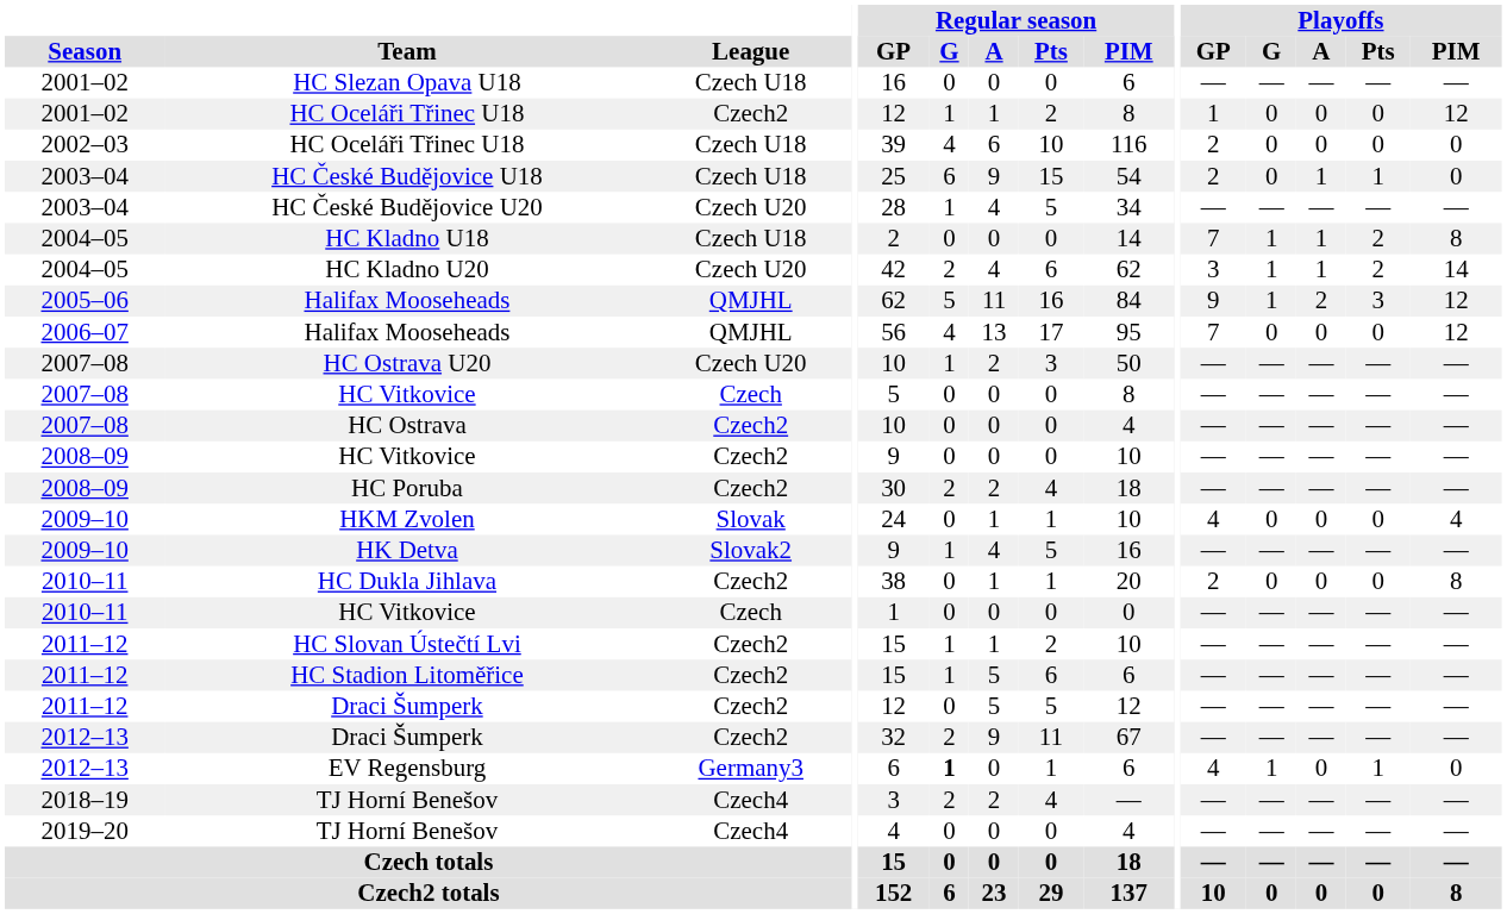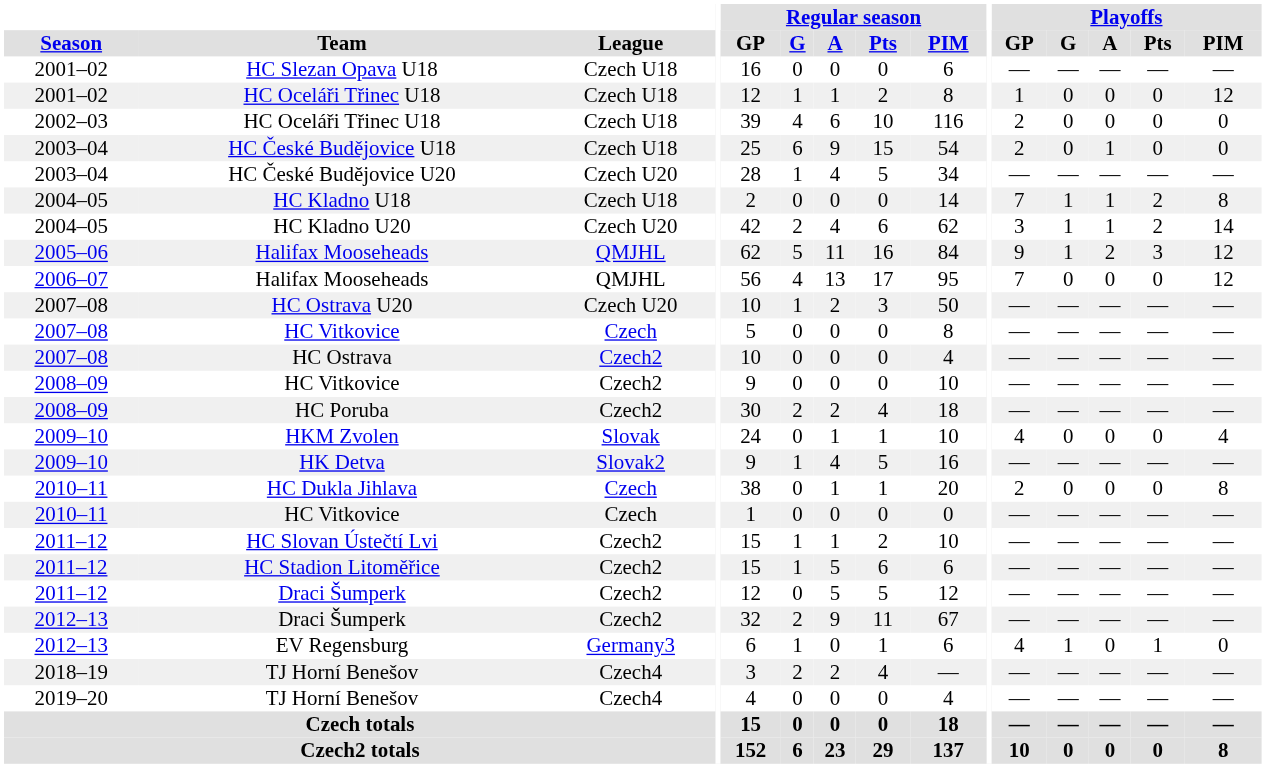 <table border="0" cellpadding="1" cellspacing="0" style="text-align:center; width:60em">
 <tr bgcolor="#e0e0e0">
 <th colspan="3" bgcolor="#ffffff"></th>
 <th rowspan="99" bgcolor="#ffffff"></th>
 <th colspan="5"><a href='#'>Regular season</a></th>
 <th rowspan="99" bgcolor="#ffffff"></th>
 <th colspan="5"><a href='#'>Playoffs</a></th>
 </tr>
 <tr bgcolor="#e0e0e0">
 <th><a href='#'>Season</a></th>
 <th>Team</th>
 <th>League</th>
 <th>GP</th>
 <th><a href='#'>G</a></th>
 <th><a href='#'>A</a></th>
 <th><a href='#'>Pts</a></th>
 <th><a href='#'>PIM</a></th>
 <th>GP</th>
 <th>G</th>
 <th>A</th>
 <th>Pts</th>
 <th>PIM</th>
 </tr>
 <tr>
 <td>2001–02</td>
 <td><a href='#'>HC Slezan Opava</a> U18</td>
 <td>Czech U18</td>
 <td>16</td>
 <td>0</td>
 <td>0</td>
 <td>0</td>
 <td>6</td>
 <td>—</td>
 <td>—</td>
 <td>—</td>
 <td>—</td>
 <td>—</td>
 </tr>
 <tr bgcolor="#f0f0f0">
 <td>2001–02</td>
 <td><a href='#'>HC Oceláři Třinec</a> U18</td>
-<td>Czech2</td>
+<td>Czech U18</td>
 <td>12</td>
 <td>1</td>
 <td>1</td>
 <td>2</td>
 <td>8</td>
 <td>1</td>
 <td>0</td>
 <td>0</td>
 <td>0</td>
 <td>12</td>
 </tr>
 <tr>
 <td>2002–03</td>
 <td>HC Oceláři Třinec U18</td>
 <td>Czech U18</td>
 <td>39</td>
 <td>4</td>
 <td>6</td>
 <td>10</td>
 <td>116</td>
 <td>2</td>
 <td>0</td>
 <td>0</td>
 <td>0</td>
 <td>0</td>
 </tr>
 <tr bgcolor="#f0f0f0">
 <td>2003–04</td>
 <td><a href='#'>HC České Budějovice</a> U18</td>
 <td>Czech U18</td>
 <td>25</td>
 <td>6</td>
 <td>9</td>
 <td>15</td>
 <td>54</td>
 <td>2</td>
 <td>0</td>
 <td>1</td>
-<td>1</td>
+<td>0</td>
 <td>0</td>
 </tr>
 <tr>
 <td>2003–04</td>
 <td>HC České Budějovice U20</td>
 <td>Czech U20</td>
 <td>28</td>
 <td>1</td>
 <td>4</td>
 <td>5</td>
 <td>34</td>
 <td>—</td>
 <td>—</td>
 <td>—</td>
 <td>—</td>
 <td>—</td>
 </tr>
 <tr bgcolor="#f0f0f0">
 <td>2004–05</td>
 <td><a href='#'>HC Kladno</a> U18</td>
 <td>Czech U18</td>
 <td>2</td>
 <td>0</td>
 <td>0</td>
 <td>0</td>
 <td>14</td>
 <td>7</td>
 <td>1</td>
 <td>1</td>
 <td>2</td>
 <td>8</td>
 </tr>
 <tr>
 <td>2004–05</td>
 <td>HC Kladno U20</td>
 <td>Czech U20</td>
 <td>42</td>
 <td>2</td>
 <td>4</td>
 <td>6</td>
 <td>62</td>
 <td>3</td>
 <td>1</td>
 <td>1</td>
 <td>2</td>
 <td>14</td>
 </tr>
 <tr bgcolor="#f0f0f0">
 <td><a href='#'>2005–06</a></td>
 <td><a href='#'>Halifax Mooseheads</a></td>
 <td><a href='#'>QMJHL</a></td>
 <td>62</td>
 <td>5</td>
 <td>11</td>
 <td>16</td>
 <td>84</td>
 <td>9</td>
 <td>1</td>
 <td>2</td>
 <td>3</td>
 <td>12</td>
 </tr>
 <tr>
 <td><a href='#'>2006–07</a></td>
 <td>Halifax Mooseheads</td>
 <td>QMJHL</td>
 <td>56</td>
 <td>4</td>
 <td>13</td>
 <td>17</td>
 <td>95</td>
 <td>7</td>
 <td>0</td>
 <td>0</td>
 <td>0</td>
 <td>12</td>
 </tr>
 <tr bgcolor="#f0f0f0">
 <td>2007–08</td>
 <td><a href='#'>HC Ostrava</a> U20</td>
 <td>Czech U20</td>
 <td>10</td>
 <td>1</td>
 <td>2</td>
 <td>3</td>
 <td>50</td>
 <td>—</td>
 <td>—</td>
 <td>—</td>
 <td>—</td>
 <td>—</td>
 </tr>
 <tr>
 <td><a href='#'>2007–08</a></td>
 <td><a href='#'>HC Vitkovice</a></td>
 <td><a href='#'>Czech</a></td>
 <td>5</td>
 <td>0</td>
 <td>0</td>
 <td>0</td>
 <td>8</td>
 <td>—</td>
 <td>—</td>
 <td>—</td>
 <td>—</td>
 <td>—</td>
 </tr>
 <tr bgcolor="#f0f0f0">
 <td><a href='#'>2007–08</a></td>
 <td>HC Ostrava</td>
 <td><a href='#'>Czech2</a></td>
 <td>10</td>
 <td>0</td>
 <td>0</td>
 <td>0</td>
 <td>4</td>
 <td>—</td>
 <td>—</td>
 <td>—</td>
 <td>—</td>
 <td>—</td>
 </tr>
 <tr>
 <td><a href='#'>2008–09</a></td>
 <td>HC Vitkovice</td>
 <td>Czech2</td>
 <td>9</td>
 <td>0</td>
 <td>0</td>
 <td>0</td>
 <td>10</td>
 <td>—</td>
 <td>—</td>
 <td>—</td>
 <td>—</td>
 <td>—</td>
 </tr>
 <tr bgcolor="#f0f0f0">
 <td><a href='#'>2008–09</a></td>
 <td>HC Poruba</td>
 <td>Czech2</td>
 <td>30</td>
 <td>2</td>
 <td>2</td>
 <td>4</td>
 <td>18</td>
 <td>—</td>
 <td>—</td>
 <td>—</td>
 <td>—</td>
 <td>—</td>
 </tr>
 <tr>
 <td><a href='#'>2009–10</a></td>
 <td><a href='#'>HKM Zvolen</a></td>
 <td><a href='#'>Slovak</a></td>
 <td>24</td>
 <td>0</td>
 <td>1</td>
 <td>1</td>
 <td>10</td>
 <td>4</td>
 <td>0</td>
 <td>0</td>
 <td>0</td>
 <td>4</td>
 </tr>
 <tr bgcolor="#f0f0f0">
 <td><a href='#'>2009–10</a></td>
 <td><a href='#'>HK Detva</a></td>
 <td><a href='#'>Slovak2</a></td>
 <td>9</td>
 <td>1</td>
 <td>4</td>
 <td>5</td>
 <td>16</td>
 <td>—</td>
 <td>—</td>
 <td>—</td>
 <td>—</td>
 <td>—</td>
 </tr>
 <tr>
 <td><a href='#'>2010–11</a></td>
 <td><a href='#'>HC Dukla Jihlava</a></td>
-<td>Czech2</td>
+<td><a href='#'>Czech</a></td>
 <td>38</td>
 <td>0</td>
 <td>1</td>
 <td>1</td>
 <td>20</td>
 <td>2</td>
 <td>0</td>
 <td>0</td>
 <td>0</td>
 <td>8</td>
 </tr>
 <tr bgcolor="#f0f0f0">
 <td><a href='#'>2010–11</a></td>
 <td>HC Vitkovice</td>
 <td>Czech</td>
 <td>1</td>
 <td>0</td>
 <td>0</td>
 <td>0</td>
 <td>0</td>
 <td>—</td>
 <td>—</td>
 <td>—</td>
 <td>—</td>
 <td>—</td>
 </tr>
 <tr>
 <td><a href='#'>2011–12</a></td>
 <td><a href='#'>HC Slovan Ústečtí Lvi</a></td>
 <td>Czech2</td>
 <td>15</td>
 <td>1</td>
 <td>1</td>
 <td>2</td>
 <td>10</td>
 <td>—</td>
 <td>—</td>
 <td>—</td>
 <td>—</td>
 <td>—</td>
 </tr>
 <tr bgcolor="#f0f0f0">
 <td><a href='#'>2011–12</a></td>
 <td><a href='#'>HC Stadion Litoměřice</a></td>
 <td>Czech2</td>
 <td>15</td>
 <td>1</td>
 <td>5</td>
 <td>6</td>
 <td>6</td>
 <td>—</td>
 <td>—</td>
 <td>—</td>
 <td>—</td>
 <td>—</td>
 </tr>
 <tr>
 <td><a href='#'>2011–12</a></td>
 <td><a href='#'>Draci Šumperk</a></td>
 <td>Czech2</td>
 <td>12</td>
 <td>0</td>
 <td>5</td>
 <td>5</td>
 <td>12</td>
 <td>—</td>
 <td>—</td>
 <td>—</td>
 <td>—</td>
 <td>—</td>
 </tr>
 <tr bgcolor="#f0f0f0">
 <td><a href='#'>2012–13</a></td>
 <td>Draci Šumperk</td>
 <td>Czech2</td>
 <td>32</td>
 <td>2</td>
 <td>9</td>
 <td>11</td>
 <td>67</td>
 <td>—</td>
 <td>—</td>
 <td>—</td>
 <td>—</td>
 <td>—</td>
 </tr>
 <tr>
 <td><a href='#'>2012–13</a></td>
 <td>EV Regensburg</td>
 <td><a href='#'>Germany3</a></td>
 <td>6</td>
-<td><strong>1</strong></td>
+<td>1</td>
 <td>0</td>
 <td>1</td>
 <td>6</td>
 <td>4</td>
 <td>1</td>
 <td>0</td>
 <td>1</td>
 <td>0</td>
 </tr>
 <tr bgcolor="#f0f0f0">
 <td>2018–19</td>
 <td>TJ Horní Benešov</td>
 <td>Czech4</td>
 <td>3</td>
 <td>2</td>
 <td>2</td>
 <td>4</td>
 <td>—</td>
 <td>—</td>
 <td>—</td>
 <td>—</td>
 <td>—</td>
 <td>—</td>
 </tr>
 <tr>
 <td>2019–20</td>
 <td>TJ Horní Benešov</td>
 <td>Czech4</td>
 <td>4</td>
 <td>0</td>
 <td>0</td>
 <td>0</td>
 <td>4</td>
 <td>—</td>
 <td>—</td>
 <td>—</td>
 <td>—</td>
 <td>—</td>
 </tr>
 <tr>
 </tr>
 <tr ALIGN="center" bgcolor="#e0e0e0">
 <th colspan="3">Czech totals</th>
 <th ALIGN="center">15</th>
 <th ALIGN="center">0</th>
 <th ALIGN="center">0</th>
 <th ALIGN="center">0</th>
 <th ALIGN="center">18</th>
 <th ALIGN="center">—</th>
 <th ALIGN="center">—</th>
 <th ALIGN="center">—</th>
 <th ALIGN="center">—</th>
 <th ALIGN="center">—</th>
 </tr>
 <tr>
 </tr>
 <tr ALIGN="center" bgcolor="#e0e0e0">
 <th colspan="3">Czech2 totals</th>
 <th ALIGN="center">152</th>
 <th ALIGN="center">6</th>
 <th ALIGN="center">23</th>
 <th ALIGN="center">29</th>
 <th ALIGN="center">137</th>
 <th ALIGN="center">10</th>
 <th ALIGN="center">0</th>
 <th ALIGN="center">0</th>
 <th ALIGN="center">0</th>
 <th ALIGN="center">8</th>
 </tr>
 </table>
